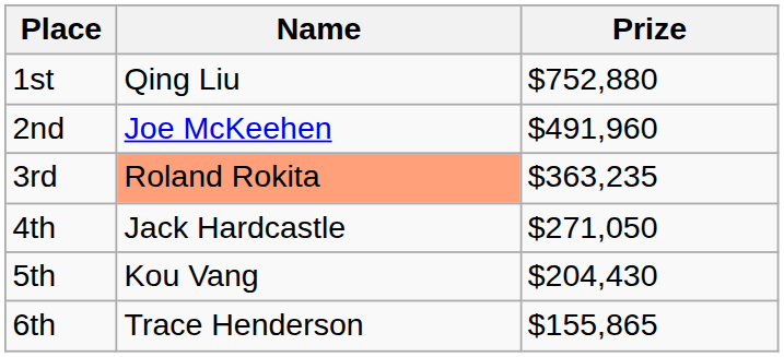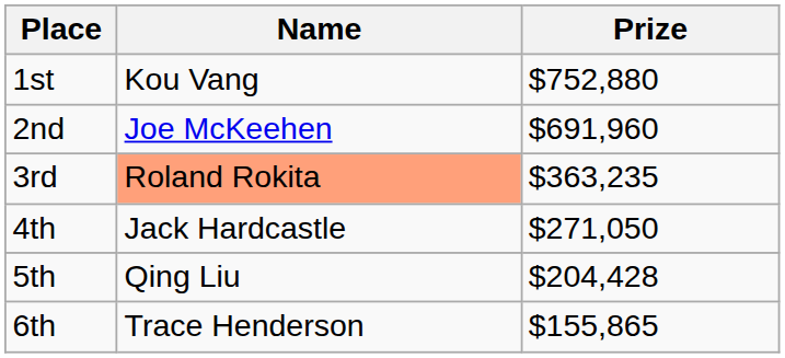 <table class="wikitable">
 <tr>
 <th style="width:50px;">Place</th>
 <th style="width:200px;">Name</th>
 <th style="width:125px;">Prize</th>
 </tr>
 <tr>
 <td>1st</td>
-<td> Qing Liu</td>
+<td> Kou Vang</td>
 <td>$752,880</td>
 </tr>
 <tr>
 <td>2nd</td>
 <td> <a href='#'>Joe McKeehen</a></td>
-<td>$491,960</td>
+<td>$691,960</td>
 </tr>
 <tr>
 <td>3rd</td>
 <td style="background: lightsalmon;"> Roland Rokita</td>
 <td>$363,235</td>
 </tr>
 <tr>
 <td>4th</td>
 <td> Jack Hardcastle</td>
 <td>$271,050</td>
 </tr>
 <tr>
 <td>5th</td>
-<td> Kou Vang</td>
-<td>$204,430</td>
+<td> Qing Liu</td>
+<td>$204,428</td>
 </tr>
 <tr>
 <td>6th</td>
 <td> Trace Henderson</td>
 <td>$155,865</td>
 </tr>
 </table>
